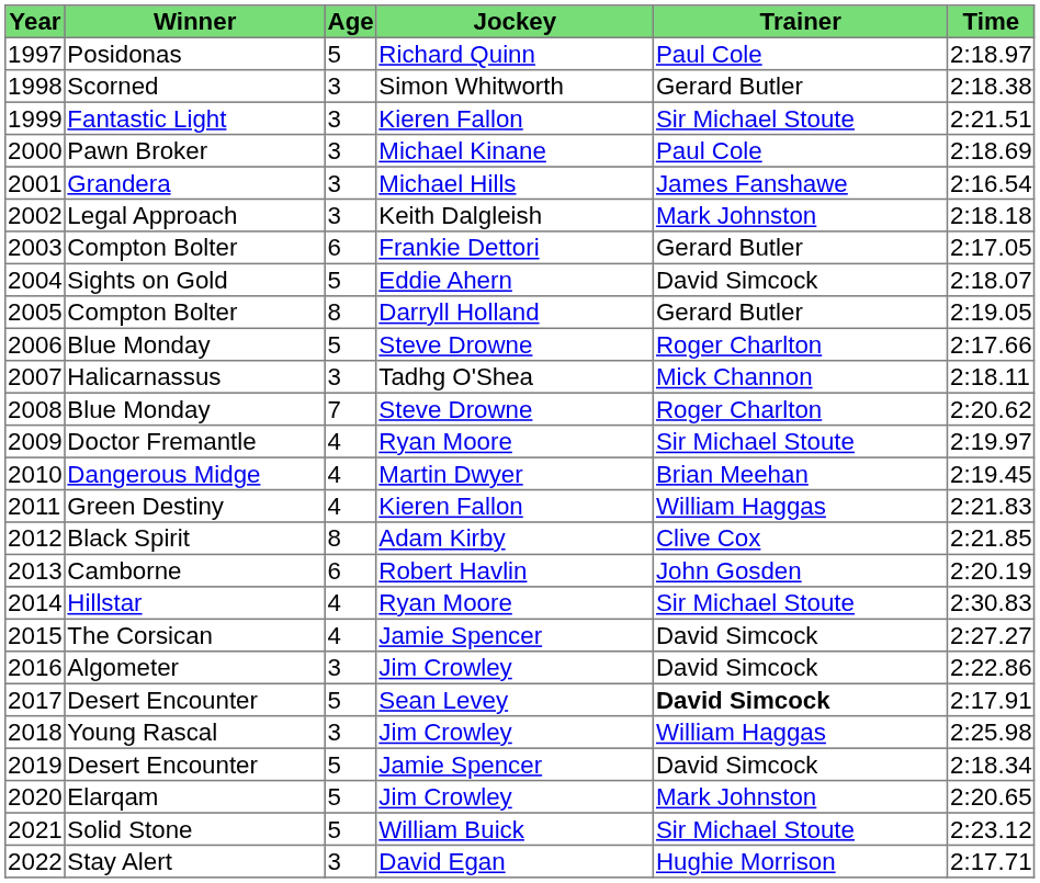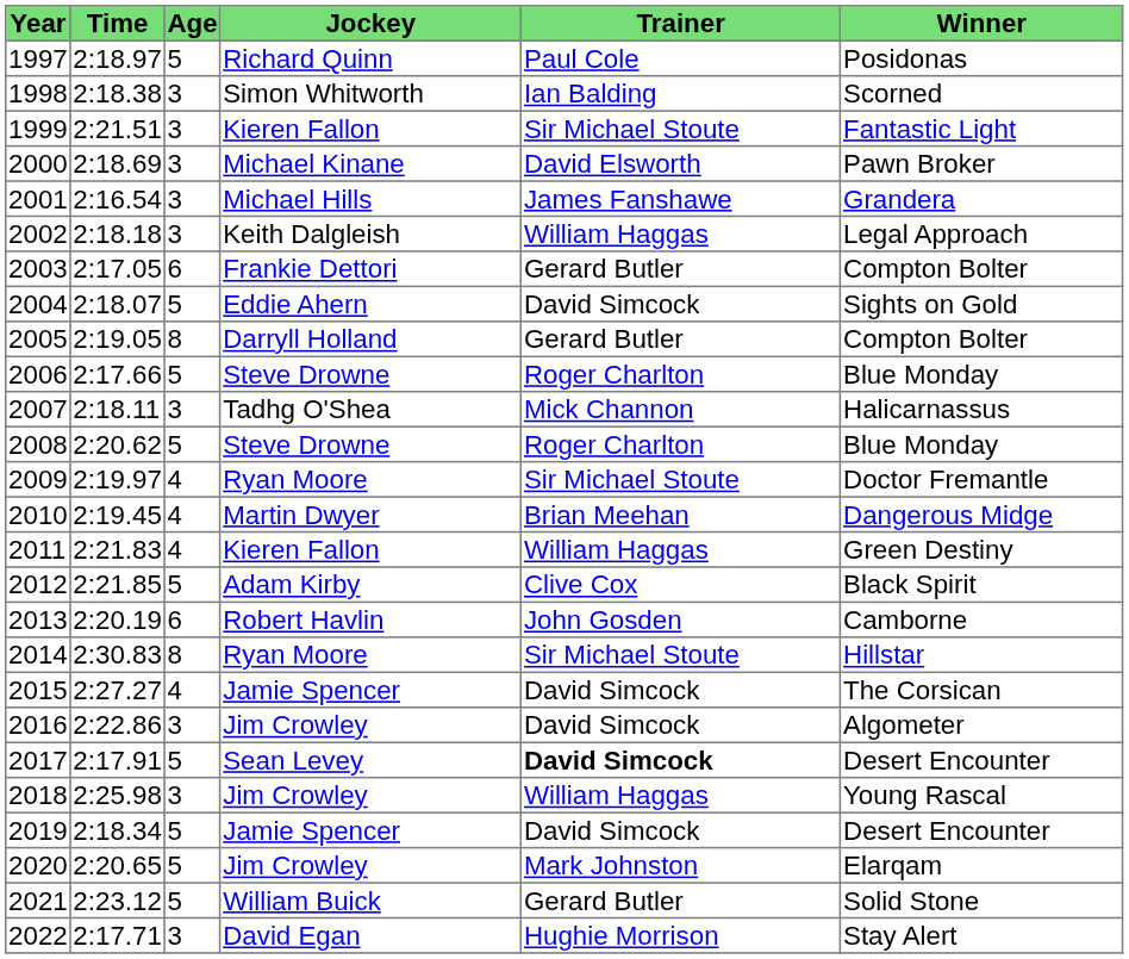 <table class = "sortable" | border="1" style="border-collapse: collapse; font-size:90%">
 <tr bgcolor="#77dd77" align="center">
 <th>Year</th>
-<th>Winner</th>
+<th>Time</th>
 <th>Age</th>
 <th>Jockey</th>
 <th>Trainer</th>
-<th>Time</th>
+<th>Winner</th>
 </tr>
 <tr>
 <td>1997</td>
-<td width=150px>Posidonas</td>
+<td>2:18.97</td>
 <td>5</td>
 <td width=160px><a href='#'>Richard Quinn</a></td>
 <td width=170px><a href='#'>Paul Cole</a></td>
-<td>2:18.97</td>
+<td width=150px>Posidonas</td>
 </tr>
 <tr>
 <td>1998</td>
-<td>Scorned</td>
+<td>2:18.38</td>
 <td>3</td>
 <td>Simon Whitworth</td>
-<td>Gerard Butler</td>
-<td>2:18.38</td>
+<td><a href='#'>Ian Balding</a></td>
+<td>Scorned</td>
 </tr>
 <tr>
 <td>1999</td>
-<td><a href='#'>Fantastic Light</a></td>
+<td>2:21.51</td>
 <td>3</td>
 <td><a href='#'>Kieren Fallon</a></td>
 <td><a href='#'>Sir Michael Stoute</a></td>
-<td>2:21.51</td>
+<td><a href='#'>Fantastic Light</a></td>
 </tr>
 <tr>
 <td>2000</td>
-<td>Pawn Broker</td>
+<td>2:18.69</td>
 <td>3</td>
 <td><a href='#'>Michael Kinane</a></td>
-<td width=170px><a href='#'>Paul Cole</a></td>
-<td>2:18.69</td>
+<td><a href='#'>David Elsworth</a></td>
+<td>Pawn Broker</td>
 </tr>
 <tr>
 <td>2001</td>
-<td><a href='#'>Grandera</a></td>
+<td>2:16.54</td>
 <td>3</td>
 <td><a href='#'>Michael Hills</a></td>
 <td><a href='#'>James Fanshawe</a></td>
-<td>2:16.54</td>
+<td><a href='#'>Grandera</a></td>
 </tr>
 <tr>
 <td>2002</td>
-<td>Legal Approach</td>
+<td>2:18.18</td>
 <td>3</td>
 <td>Keith Dalgleish</td>
-<td><a href='#'>Mark Johnston</a></td>
-<td>2:18.18</td>
+<td><a href='#'>William Haggas</a></td>
+<td>Legal Approach</td>
 </tr>
 <tr>
 <td>2003</td>
-<td>Compton Bolter</td>
+<td>2:17.05</td>
 <td>6</td>
 <td><a href='#'>Frankie Dettori</a></td>
 <td>Gerard Butler</td>
-<td>2:17.05</td>
+<td>Compton Bolter</td>
 </tr>
 <tr>
 <td>2004</td>
-<td>Sights on Gold</td>
+<td>2:18.07</td>
 <td>5</td>
 <td><a href='#'>Eddie Ahern</a></td>
 <td>David Simcock</td>
-<td>2:18.07</td>
+<td>Sights on Gold</td>
 </tr>
 <tr>
 <td>2005</td>
-<td>Compton Bolter</td>
+<td>2:19.05</td>
 <td>8</td>
 <td><a href='#'>Darryll Holland</a></td>
 <td>Gerard Butler</td>
-<td>2:19.05</td>
+<td>Compton Bolter</td>
 </tr>
 <tr>
 <td>2006</td>
-<td>Blue Monday</td>
+<td>2:17.66</td>
 <td>5</td>
 <td><a href='#'>Steve Drowne</a></td>
 <td><a href='#'>Roger Charlton</a></td>
-<td>2:17.66</td>
+<td>Blue Monday</td>
 </tr>
 <tr>
 <td>2007</td>
-<td>Halicarnassus</td>
+<td>2:18.11</td>
 <td>3</td>
 <td>Tadhg O'Shea</td>
 <td><a href='#'>Mick Channon</a></td>
-<td>2:18.11</td>
+<td>Halicarnassus</td>
 </tr>
 <tr>
 <td>2008</td>
-<td>Blue Monday</td>
-<td>7</td>
+<td>2:20.62</td>
+<td>5</td>
 <td><a href='#'>Steve Drowne</a></td>
 <td><a href='#'>Roger Charlton</a></td>
-<td>2:20.62</td>
+<td>Blue Monday</td>
 </tr>
 <tr>
 <td>2009</td>
-<td>Doctor Fremantle</td>
+<td>2:19.97</td>
 <td>4</td>
 <td><a href='#'>Ryan Moore</a></td>
 <td><a href='#'>Sir Michael Stoute</a></td>
-<td>2:19.97</td>
+<td>Doctor Fremantle</td>
 </tr>
 <tr>
 <td>2010</td>
-<td><a href='#'>Dangerous Midge</a></td>
+<td>2:19.45</td>
 <td>4</td>
 <td><a href='#'>Martin Dwyer</a></td>
 <td><a href='#'>Brian Meehan</a></td>
-<td>2:19.45</td>
+<td><a href='#'>Dangerous Midge</a></td>
 </tr>
 <tr>
 <td>2011</td>
-<td>Green Destiny</td>
+<td>2:21.83</td>
 <td>4</td>
 <td><a href='#'>Kieren Fallon</a></td>
 <td><a href='#'>William Haggas</a></td>
-<td>2:21.83</td>
+<td>Green Destiny</td>
 </tr>
 <tr>
 <td>2012</td>
-<td>Black Spirit</td>
-<td>8</td>
+<td>2:21.85</td>
+<td>5</td>
 <td><a href='#'>Adam Kirby</a></td>
 <td><a href='#'>Clive Cox</a></td>
-<td>2:21.85</td>
+<td>Black Spirit</td>
 </tr>
 <tr>
 <td>2013</td>
-<td>Camborne</td>
+<td>2:20.19</td>
 <td>6</td>
 <td><a href='#'>Robert Havlin</a></td>
 <td><a href='#'>John Gosden</a></td>
-<td>2:20.19</td>
+<td>Camborne</td>
 </tr>
 <tr>
 <td>2014</td>
-<td><a href='#'>Hillstar</a></td>
-<td>4</td>
+<td>2:30.83</td>
+<td>8</td>
 <td><a href='#'>Ryan Moore</a></td>
 <td><a href='#'>Sir Michael Stoute</a></td>
-<td>2:30.83</td>
+<td><a href='#'>Hillstar</a></td>
 </tr>
 <tr>
 <td>2015</td>
-<td>The Corsican</td>
+<td>2:27.27</td>
 <td>4</td>
 <td><a href='#'>Jamie Spencer</a></td>
 <td>David Simcock</td>
-<td>2:27.27</td>
+<td>The Corsican</td>
 </tr>
 <tr>
 <td>2016</td>
-<td>Algometer</td>
+<td>2:22.86</td>
 <td>3</td>
 <td><a href='#'>Jim Crowley</a></td>
 <td>David Simcock</td>
-<td>2:22.86</td>
+<td>Algometer</td>
 </tr>
 <tr>
 <td>2017</td>
-<td>Desert Encounter</td>
+<td>2:17.91</td>
 <td>5</td>
 <td><a href='#'>Sean Levey</a></td>
 <td><strong>David Simcock</strong></td>
-<td>2:17.91</td>
+<td>Desert Encounter</td>
 </tr>
 <tr>
 <td>2018</td>
-<td>Young Rascal</td>
+<td>2:25.98</td>
 <td>3</td>
 <td><a href='#'>Jim Crowley</a></td>
 <td><a href='#'>William Haggas</a></td>
-<td>2:25.98</td>
+<td>Young Rascal</td>
 </tr>
 <tr>
 <td>2019</td>
-<td>Desert Encounter</td>
+<td>2:18.34</td>
 <td>5</td>
 <td><a href='#'>Jamie Spencer</a></td>
 <td>David Simcock</td>
-<td>2:18.34</td>
+<td>Desert Encounter</td>
 </tr>
 <tr>
 <td>2020</td>
-<td>Elarqam</td>
+<td>2:20.65</td>
 <td>5</td>
 <td><a href='#'>Jim Crowley</a></td>
 <td><a href='#'>Mark Johnston</a></td>
-<td>2:20.65</td>
+<td>Elarqam</td>
 </tr>
 <tr>
 <td>2021</td>
-<td>Solid Stone</td>
+<td>2:23.12</td>
 <td>5</td>
 <td><a href='#'>William Buick</a></td>
-<td><a href='#'>Sir Michael Stoute</a></td>
-<td>2:23.12</td>
+<td>Gerard Butler</td>
+<td>Solid Stone</td>
 </tr>
 <tr>
 <td>2022</td>
-<td>Stay Alert</td>
+<td>2:17.71</td>
 <td>3</td>
 <td><a href='#'>David Egan</a></td>
 <td><a href='#'>Hughie Morrison</a></td>
-<td>2:17.71</td>
+<td>Stay Alert</td>
 </tr>
 </table>
